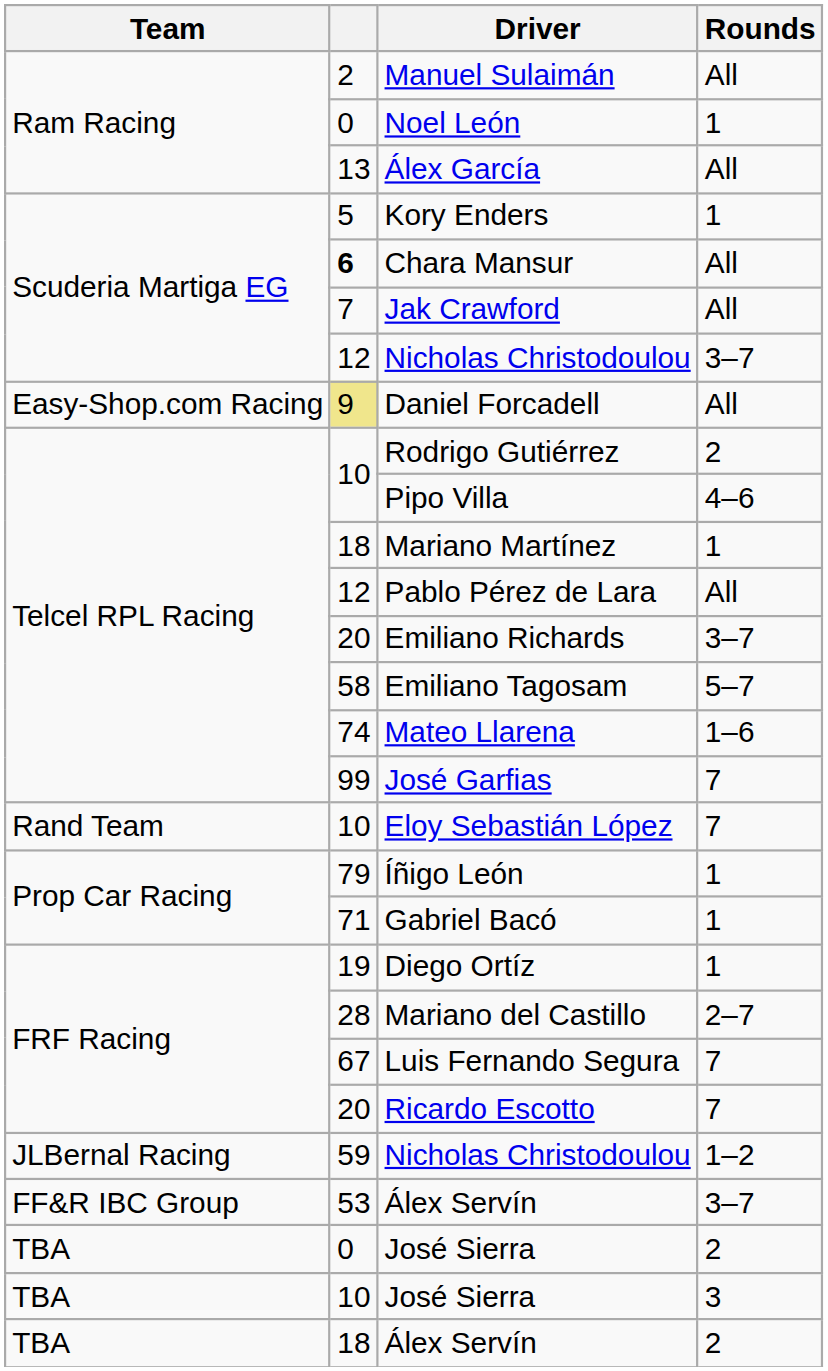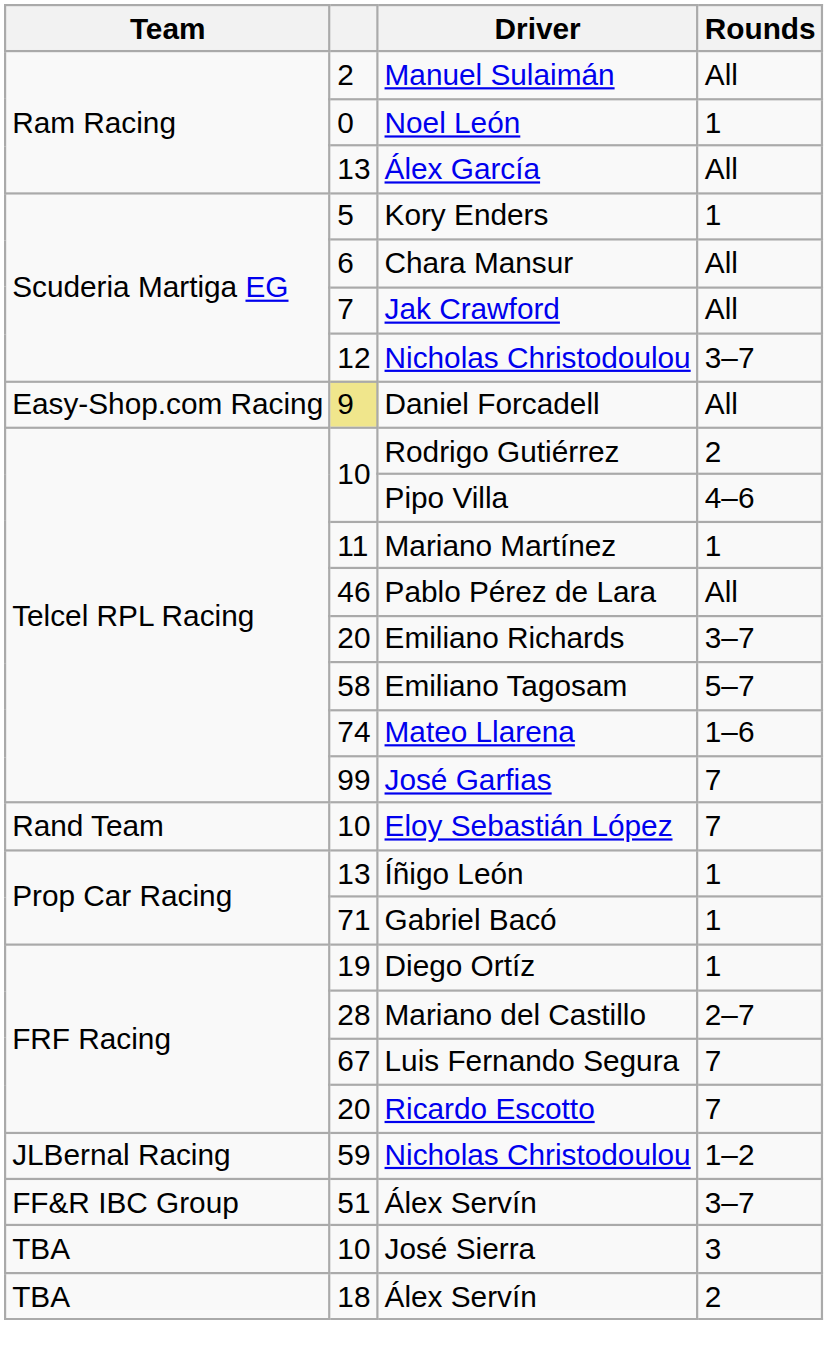 <table class="wikitable" style="font-size: 85%">
 <tr>
 <th>Team</th>
 <th></th>
 <th>Driver</th>
 <th>Rounds</th>
 </tr>
 <tr>
 <td rowspan=3> Ram Racing</td>
 <td>2</td>
 <td> <a href='#'>Manuel Sulaimán</a></td>
 <td>All</td>
 </tr>
 <tr>
 <td>0</td>
 <td> <a href='#'>Noel León</a></td>
 <td>1</td>
 </tr>
 <tr>
 <td>13</td>
 <td> <a href='#'>Álex García</a></td>
 <td>All</td>
 </tr>
 <tr>
 <td rowspan=4> Scuderia Martiga <a href='#'>EG</a></td>
 <td>5</td>
 <td> Kory Enders</td>
 <td>1</td>
 </tr>
 <tr>
-<td><strong>6</strong></td>
+<td>6</td>
 <td> Chara Mansur</td>
 <td>All</td>
 </tr>
 <tr>
 <td>7</td>
 <td> <a href='#'>Jak Crawford</a></td>
 <td>All</td>
 </tr>
 <tr>
 <td>12</td>
 <td> <a href='#'>Nicholas Christodoulou</a></td>
 <td>3–7</td>
 </tr>
 <tr>
 <td> Easy-Shop.com Racing</td>
 <td style="background: khaki;">9</td>
 <td> Daniel Forcadell</td>
 <td>All</td>
 </tr>
 <tr>
 <td rowspan=8> Telcel RPL Racing</td>
 <td rowspan=2>10</td>
 <td> Rodrigo Gutiérrez</td>
 <td>2</td>
 </tr>
 <tr>
 <td> Pipo Villa</td>
 <td>4–6</td>
 </tr>
 <tr>
-<td>18</td>
+<td>11</td>
 <td> Mariano Martínez</td>
 <td>1</td>
 </tr>
 <tr>
-<td>12</td>
+<td>46</td>
 <td> Pablo Pérez de Lara</td>
 <td>All</td>
 </tr>
 <tr>
 <td>20</td>
 <td> Emiliano Richards</td>
 <td>3–7</td>
 </tr>
 <tr>
 <td>58</td>
 <td> Emiliano Tagosam</td>
 <td>5–7</td>
 </tr>
 <tr>
 <td>74</td>
 <td> <a href='#'>Mateo Llarena</a></td>
 <td>1–6</td>
 </tr>
 <tr>
 <td>99</td>
 <td> <a href='#'>José Garfias</a></td>
 <td>7</td>
 </tr>
 <tr>
 <td> Rand Team</td>
 <td>10</td>
 <td> <a href='#'>Eloy Sebastián López</a></td>
 <td>7</td>
 </tr>
 <tr>
 <td rowspan=2> Prop Car Racing</td>
-<td>79</td>
+<td>13</td>
 <td> Íñigo León</td>
 <td>1</td>
 </tr>
 <tr>
 <td>71</td>
 <td> Gabriel Bacó</td>
 <td>1</td>
 </tr>
 <tr>
 <td rowspan=4> FRF Racing</td>
 <td>19</td>
 <td> Diego Ortíz</td>
 <td>1</td>
 </tr>
 <tr>
 <td>28</td>
 <td> Mariano del Castillo</td>
 <td>2–7</td>
 </tr>
 <tr>
 <td>67</td>
 <td> Luis Fernando Segura</td>
 <td>7</td>
 </tr>
 <tr>
 <td>20</td>
 <td> <a href='#'>Ricardo Escotto</a></td>
 <td>7</td>
 </tr>
 <tr>
 <td> JLBernal Racing</td>
 <td>59</td>
 <td> <a href='#'>Nicholas Christodoulou</a></td>
 <td>1–2</td>
 </tr>
 <tr>
 <td> FF&R IBC Group</td>
-<td>53</td>
+<td>51</td>
 <td> Álex Servín</td>
 <td>3–7</td>
-</tr>
-<tr>
-<td>TBA</td>
-<td>0</td>
-<td> José Sierra</td>
-<td>2</td>
 </tr>
 <tr>
 <td>TBA</td>
 <td>10</td>
 <td> José Sierra</td>
 <td>3</td>
 </tr>
 <tr>
 <td>TBA</td>
 <td>18</td>
 <td> Álex Servín</td>
 <td>2</td>
 </tr>
 </table>
